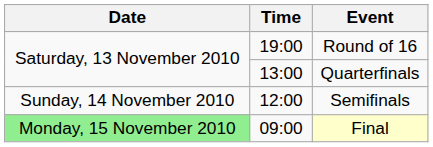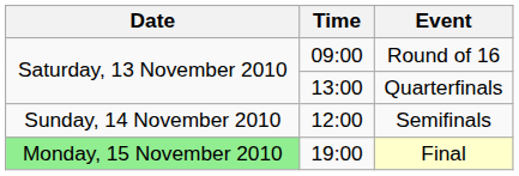 <table class = "wikitable" style="text-align:center;">
 <tr>
 <th width=220>Date</th>
 <th width=50>Time</th>
 <th width=100>Event</th>
 </tr>
 <tr>
 <td rowspan=2>Saturday, 13 November 2010</td>
-<td>19:00</td>
+<td>09:00</td>
 <td>Round of 16</td>
 </tr>
 <tr>
 <td>13:00</td>
 <td>Quarterfinals</td>
 </tr>
 <tr>
 <td>Sunday, 14 November 2010</td>
 <td>12:00</td>
 <td>Semifinals</td>
 </tr>
 <tr>
 <td style="background: lightgreen;">Monday, 15 November 2010</td>
-<td>09:00</td>
+<td>19:00</td>
 <td bgcolor=ffffcc>Final</td>
 </tr>
 </table>
